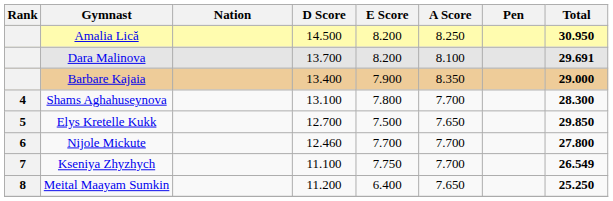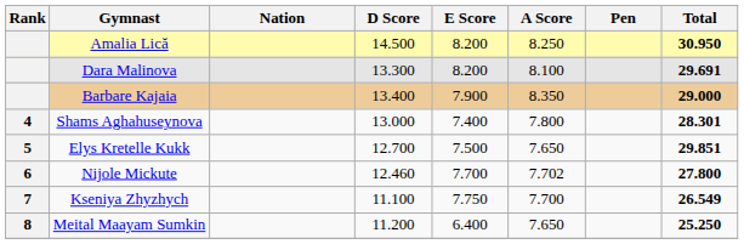 <table class="wikitable sortable" style="text-align:center; font-size:85%">
 <tr>
 <th scope="col" style="width:20px;">Rank</th>
 <th>Gymnast</th>
 <th scope="col" style="width:120px;" !>Nation</th>
 <th scope="col" style="width:60px;" !>D Score</th>
 <th scope="col" style="width:60px;" !>E Score</th>
 <th scope="col" style="width:60px;" !>A Score</th>
 <th scope="col" style="width:60px;" !>Pen</th>
 <th scope="col" style="width:60px;" !>Total</th>
 </tr>
 <tr bgcolor="fffcaf">
 <th scope="row"></th>
 <td><a href='#'>Amalia Lică</a></td>
 <td align="left"></td>
 <td>14.500</td>
 <td>8.200</td>
 <td>8.250</td>
 <td></td>
 <td><strong>30.950</strong></td>
 </tr>
 <tr bgcolor="e5e5e5">
 <th scope="row"></th>
 <td><a href='#'>Dara Malinova</a></td>
 <td align="left"></td>
-<td>13.700</td>
+<td>13.300</td>
 <td>8.200</td>
 <td>8.100</td>
 <td></td>
 <td><strong>29.691</strong></td>
 </tr>
 <tr bgcolor="eecc99">
 <th scope="row"></th>
 <td><a href='#'>Barbare Kajaia</a></td>
 <td align="left"></td>
 <td>13.400</td>
 <td>7.900</td>
 <td>8.350</td>
 <td></td>
 <td><strong>29.000</strong></td>
 </tr>
 <tr>
 <th scope="row">4</th>
 <td><a href='#'>Shams Aghahuseynova</a></td>
 <td align="left"></td>
-<td>13.100</td>
+<td>13.000</td>
+<td>7.400</td>
 <td>7.800</td>
-<td>7.700</td>
 <td></td>
-<td><strong>28.300</strong></td>
+<td><strong>28.301</strong></td>
 </tr>
 <tr>
 <th scope="row">5</th>
 <td><a href='#'>Elys Kretelle Kukk</a></td>
 <td align="left"></td>
 <td>12.700</td>
 <td>7.500</td>
 <td>7.650</td>
 <td></td>
-<td><strong>29.850</strong></td>
+<td><strong>29.851</strong></td>
 </tr>
 <tr>
 <th scope="row">6</th>
 <td><a href='#'>Nijole Mickute</a></td>
 <td align="left"></td>
 <td>12.460</td>
 <td>7.700</td>
-<td>7.700</td>
+<td>7.702</td>
 <td></td>
 <td><strong>27.800</strong></td>
 </tr>
 <tr>
 <th scope="row">7</th>
 <td><a href='#'>Kseniya Zhyzhych</a></td>
 <td align="left"></td>
 <td>11.100</td>
 <td>7.750</td>
 <td>7.700</td>
 <td></td>
 <td><strong>26.549</strong></td>
 </tr>
 <tr>
 <th scope="row">8</th>
 <td><a href='#'>Meital Maayam Sumkin</a></td>
 <td align="left"></td>
 <td>11.200</td>
 <td>6.400</td>
 <td>7.650</td>
 <td></td>
 <td><strong>25.250</strong></td>
 </tr>
 <tr>
 </tr>
 </table>
